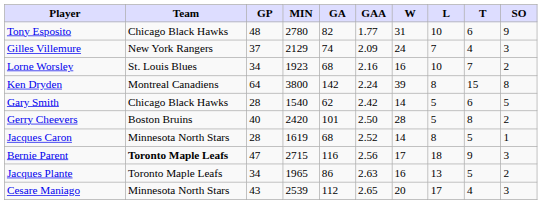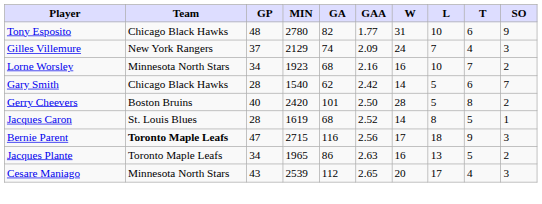 <table class="wikitable">
 <tr>
 <th style="background:#ddf; width:20%;">Player</th>
 <th style="background:#ddf; width:20%;">Team</th>
 <th style="background:#ddf; width:6%;">GP</th>
 <th style="background:#ddf; width:6%;">MIN</th>
 <th style="background:#ddf; width:6%;">GA</th>
 <th style="background:#ddf; width:6%;">GAA</th>
 <th style="background:#ddf; width:6%;">W</th>
 <th style="background:#ddf; width:6%;">L</th>
 <th style="background:#ddf; width:6%;">T</th>
 <th style="background:#ddf; width:6%;">SO</th>
 </tr>
 <tr>
 <td><a href='#'>Tony Esposito</a></td>
 <td>Chicago Black Hawks</td>
 <td>48</td>
 <td>2780</td>
 <td>82</td>
 <td>1.77</td>
 <td>31</td>
 <td>10</td>
 <td>6</td>
 <td>9</td>
 </tr>
 <tr>
 <td><a href='#'>Gilles Villemure</a></td>
 <td>New York Rangers</td>
 <td>37</td>
 <td>2129</td>
 <td>74</td>
 <td>2.09</td>
 <td>24</td>
 <td>7</td>
 <td>4</td>
 <td>3</td>
 </tr>
 <tr>
 <td><a href='#'>Lorne Worsley</a></td>
-<td>St. Louis Blues</td>
+<td>Minnesota North Stars</td>
 <td>34</td>
 <td>1923</td>
 <td>68</td>
 <td>2.16</td>
 <td>16</td>
 <td>10</td>
 <td>7</td>
 <td>2</td>
-</tr>
-<tr>
-<td><a href='#'>Ken Dryden</a></td>
-<td>Montreal Canadiens</td>
-<td>64</td>
-<td>3800</td>
-<td>142</td>
-<td>2.24</td>
-<td>39</td>
-<td>8</td>
-<td>15</td>
-<td>8</td>
 </tr>
 <tr>
 <td><a href='#'>Gary Smith</a></td>
 <td>Chicago Black Hawks</td>
 <td>28</td>
 <td>1540</td>
 <td>62</td>
 <td>2.42</td>
 <td>14</td>
 <td>5</td>
 <td>6</td>
-<td>5</td>
+<td>7</td>
 </tr>
 <tr>
 <td><a href='#'>Gerry Cheevers</a></td>
 <td>Boston Bruins</td>
 <td>40</td>
 <td>2420</td>
 <td>101</td>
 <td>2.50</td>
 <td>28</td>
 <td>5</td>
 <td>8</td>
 <td>2</td>
 </tr>
 <tr>
 <td><a href='#'>Jacques Caron</a></td>
-<td>Minnesota North Stars</td>
+<td>St. Louis Blues</td>
 <td>28</td>
 <td>1619</td>
 <td>68</td>
 <td>2.52</td>
 <td>14</td>
 <td>8</td>
 <td>5</td>
 <td>1</td>
 </tr>
 <tr>
 <td><a href='#'>Bernie Parent</a></td>
 <td><strong>Toronto Maple Leafs</strong></td>
 <td>47</td>
 <td>2715</td>
 <td>116</td>
 <td>2.56</td>
 <td>17</td>
 <td>18</td>
 <td>9</td>
 <td>3</td>
 </tr>
 <tr>
 <td><a href='#'>Jacques Plante</a></td>
 <td>Toronto Maple Leafs</td>
 <td>34</td>
 <td>1965</td>
 <td>86</td>
 <td>2.63</td>
 <td>16</td>
 <td>13</td>
 <td>5</td>
 <td>2</td>
 </tr>
 <tr>
 <td><a href='#'>Cesare Maniago</a></td>
 <td>Minnesota North Stars</td>
 <td>43</td>
 <td>2539</td>
 <td>112</td>
 <td>2.65</td>
 <td>20</td>
 <td>17</td>
 <td>4</td>
 <td>3</td>
 </tr>
 </table>
